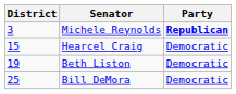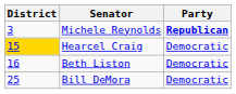 <table class="wikitable">
 <tr>
 <th>District</th>
 <th>Senator</th>
 <th>Party</th>
 </tr>
 <tr>
 <td><a href='#'>3</a></td>
 <td><a href='#'>Michele Reynolds</a></td>
 <td><strong><a href='#'>Republican</a></strong></td>
 </tr>
 <tr>
-<td><a href='#'>15</a></td>
+<td style="background: gold;"><a href='#'>15</a></td>
 <td><a href='#'>Hearcel Craig</a></td>
 <td><a href='#'>Democratic</a></td>
 </tr>
 <tr>
-<td><a href='#'>19</a></td>
+<td><a href='#'>16</a></td>
 <td><a href='#'>Beth Liston</a></td>
 <td><a href='#'>Democratic</a></td>
 </tr>
 <tr>
 <td><a href='#'>25</a></td>
 <td><a href='#'>Bill DeMora</a></td>
 <td><a href='#'>Democratic</a></td>
 </tr>
 </table>
